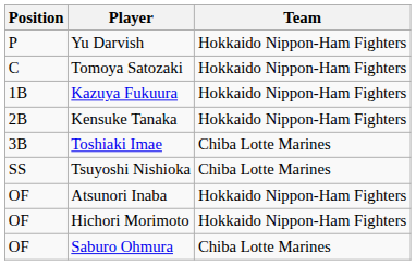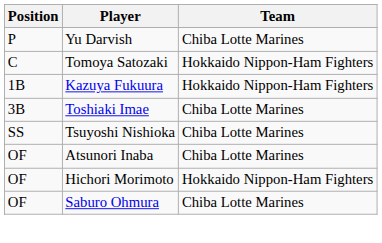 <table class="wikitable">
 <tr>
 <th>Position</th>
 <th>Player</th>
 <th>Team</th>
 </tr>
 <tr>
 <td>P</td>
 <td>Yu Darvish</td>
-<td>Hokkaido Nippon-Ham Fighters</td>
+<td>Chiba Lotte Marines</td>
 </tr>
 <tr>
 <td>C</td>
 <td>Tomoya Satozaki</td>
 <td>Hokkaido Nippon-Ham Fighters</td>
 </tr>
 <tr>
 <td>1B</td>
 <td><a href='#'>Kazuya Fukuura</a></td>
-<td>Hokkaido Nippon-Ham Fighters</td>
-</tr>
-<tr>
-<td>2B</td>
-<td>Kensuke Tanaka</td>
 <td>Hokkaido Nippon-Ham Fighters</td>
 </tr>
 <tr>
 <td>3B</td>
 <td><a href='#'>Toshiaki Imae</a></td>
 <td>Chiba Lotte Marines</td>
 </tr>
 <tr>
 <td>SS</td>
 <td>Tsuyoshi Nishioka</td>
 <td>Chiba Lotte Marines</td>
 </tr>
 <tr>
 <td>OF</td>
 <td>Atsunori Inaba</td>
-<td>Hokkaido Nippon-Ham Fighters</td>
+<td>Chiba Lotte Marines</td>
 </tr>
 <tr>
 <td>OF</td>
 <td>Hichori Morimoto</td>
 <td>Hokkaido Nippon-Ham Fighters</td>
 </tr>
 <tr>
 <td>OF</td>
 <td><a href='#'>Saburo Ohmura</a></td>
 <td>Chiba Lotte Marines</td>
 </tr>
 </table>
